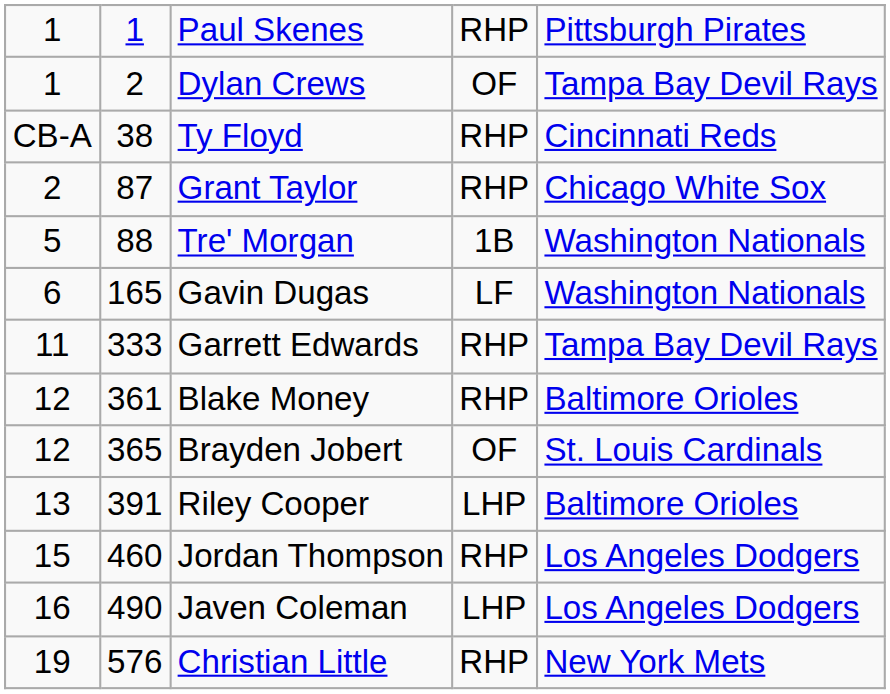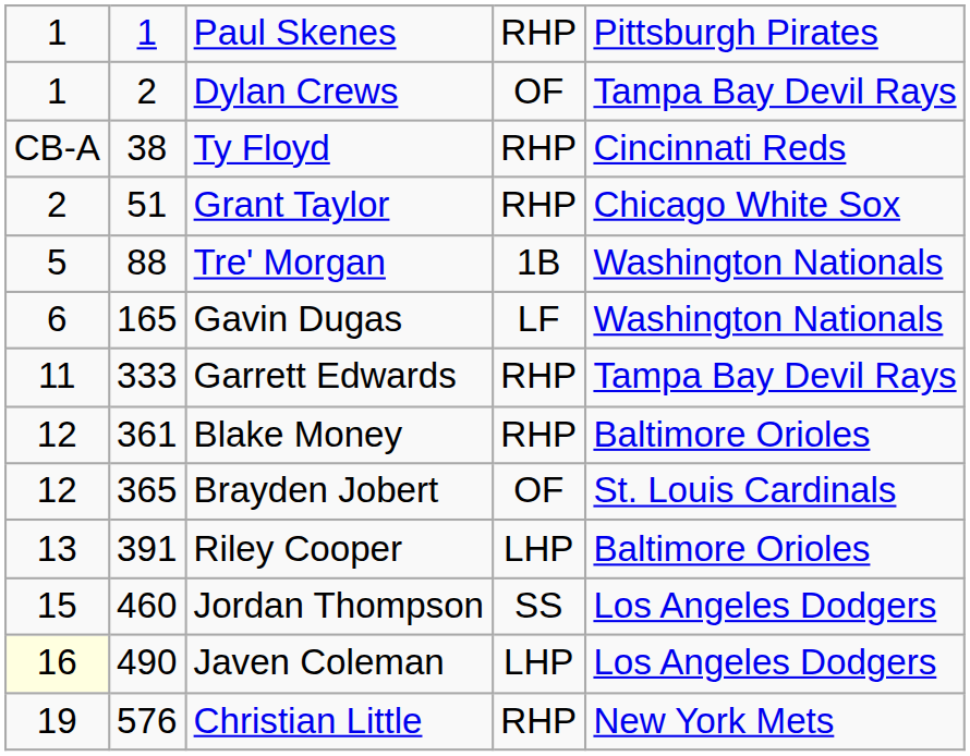 <table class="wikitable">
 <tr align="center">
 <td>1</td>
 <td><a href='#'>1</a></td>
 <td align="left"><a href='#'>Paul Skenes</a></td>
 <td>RHP</td>
 <td align="left"><a href='#'>Pittsburgh Pirates</a></td>
 </tr>
 <tr align="center">
 <td>1</td>
 <td>2</td>
 <td align="left"><a href='#'>Dylan Crews</a></td>
 <td>OF</td>
 <td align="left"><a href='#'>Tampa Bay Devil Rays</a></td>
 </tr>
 <tr align="center">
 <td>CB-A</td>
 <td>38</td>
 <td align="left"><a href='#'>Ty Floyd</a></td>
 <td>RHP</td>
 <td align="left"><a href='#'>Cincinnati Reds</a></td>
 </tr>
 <tr align="center">
 <td>2</td>
-<td>87</td>
+<td>51</td>
 <td align="left"><a href='#'>Grant Taylor</a></td>
 <td>RHP</td>
 <td align="left"><a href='#'>Chicago White Sox</a></td>
 </tr>
 <tr align="center">
 <td>5</td>
 <td>88</td>
 <td align="left"><a href='#'>Tre' Morgan</a></td>
 <td>1B</td>
 <td align="left"><a href='#'>Washington Nationals</a></td>
 </tr>
 <tr align="center">
 <td>6</td>
 <td>165</td>
 <td align="left">Gavin Dugas</td>
 <td>LF</td>
 <td align="left"><a href='#'>Washington Nationals</a></td>
 </tr>
 <tr align="center">
 <td>11</td>
 <td>333</td>
 <td align="left">Garrett Edwards</td>
 <td>RHP</td>
 <td align="left"><a href='#'>Tampa Bay Devil Rays</a></td>
 </tr>
 <tr align="center">
 <td>12</td>
 <td>361</td>
 <td align="left">Blake Money</td>
 <td>RHP</td>
 <td align="left"><a href='#'>Baltimore Orioles</a></td>
 </tr>
 <tr align="center">
 <td>12</td>
 <td>365</td>
 <td align="left">Brayden Jobert</td>
 <td>OF</td>
 <td align="left"><a href='#'>St. Louis Cardinals</a></td>
 </tr>
 <tr align="center">
 <td>13</td>
 <td>391</td>
 <td align="left">Riley Cooper</td>
 <td>LHP</td>
 <td align="left"><a href='#'>Baltimore Orioles</a></td>
 </tr>
 <tr align="center">
 <td>15</td>
 <td>460</td>
 <td align="left">Jordan Thompson</td>
-<td>RHP</td>
+<td>SS</td>
 <td align="left"><a href='#'>Los Angeles Dodgers</a></td>
 </tr>
 <tr align="center">
-<td>16</td>
+<td style="background: lightyellow;">16</td>
 <td>490</td>
 <td align="left">Javen Coleman</td>
 <td>LHP</td>
 <td align="left"><a href='#'>Los Angeles Dodgers</a></td>
 </tr>
 <tr align="center">
 <td>19</td>
 <td>576</td>
 <td align="left"><a href='#'>Christian Little</a></td>
 <td>RHP</td>
 <td align="left"><a href='#'>New York Mets</a></td>
 </tr>
 </table>
